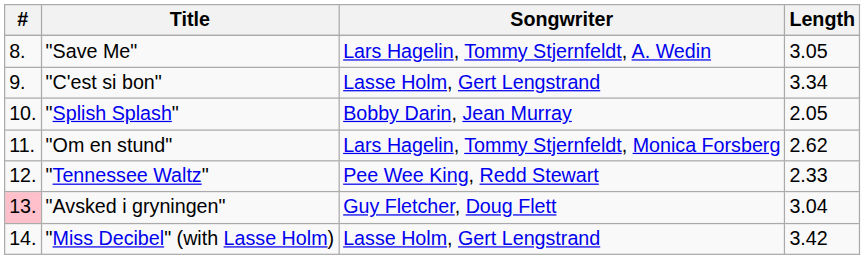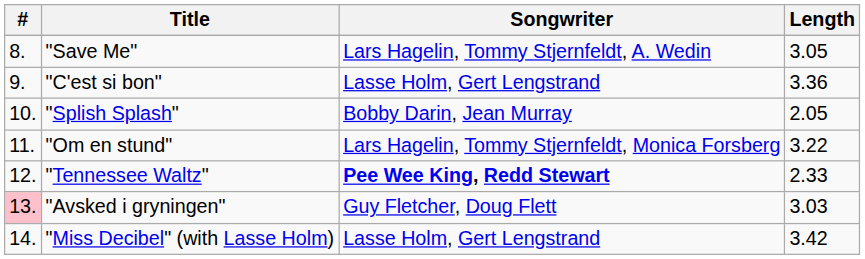 <table class="wikitable">
 <tr>
 <th>#</th>
 <th>Title</th>
 <th>Songwriter</th>
 <th>Length</th>
 </tr>
 <tr bgcolor="#ebf5ff">
 </tr>
 <tr>
 <td>8.</td>
 <td>"Save Me"</td>
 <td><a href='#'>Lars Hagelin</a>, <a href='#'>Tommy Stjernfeldt</a>, <a href='#'>A. Wedin</a></td>
 <td>3.05</td>
 </tr>
 <tr>
 <td>9.</td>
 <td>"C'est si bon"</td>
 <td><a href='#'>Lasse Holm</a>, <a href='#'>Gert Lengstrand</a></td>
-<td>3.34</td>
+<td>3.36</td>
 </tr>
 <tr>
 <td>10.</td>
 <td>"<a href='#'>Splish Splash</a>"</td>
 <td><a href='#'>Bobby Darin</a>, <a href='#'>Jean Murray</a></td>
 <td>2.05</td>
 </tr>
 <tr>
 <td>11.</td>
 <td>"Om en stund"</td>
 <td><a href='#'>Lars Hagelin</a>, <a href='#'>Tommy Stjernfeldt</a>, <a href='#'>Monica Forsberg</a></td>
-<td>2.62</td>
+<td>3.22</td>
 </tr>
 <tr>
 <td>12.</td>
 <td>"<a href='#'>Tennessee Waltz</a>"</td>
-<td><a href='#'>Pee Wee King</a>, <a href='#'>Redd Stewart</a></td>
+<td><strong><a href='#'>Pee Wee King</a>, <a href='#'>Redd Stewart</a></strong></td>
 <td>2.33</td>
 </tr>
 <tr>
 <td style="background: pink;">13.</td>
 <td>"Avsked i gryningen"</td>
 <td><a href='#'>Guy Fletcher</a>, <a href='#'>Doug Flett</a></td>
-<td>3.04</td>
+<td>3.03</td>
 </tr>
 <tr>
 <td>14.</td>
 <td>"<a href='#'>Miss Decibel</a>" (with <a href='#'>Lasse Holm</a>)</td>
 <td><a href='#'>Lasse Holm</a>, <a href='#'>Gert Lengstrand</a></td>
 <td>3.42</td>
 </tr>
 </table>
